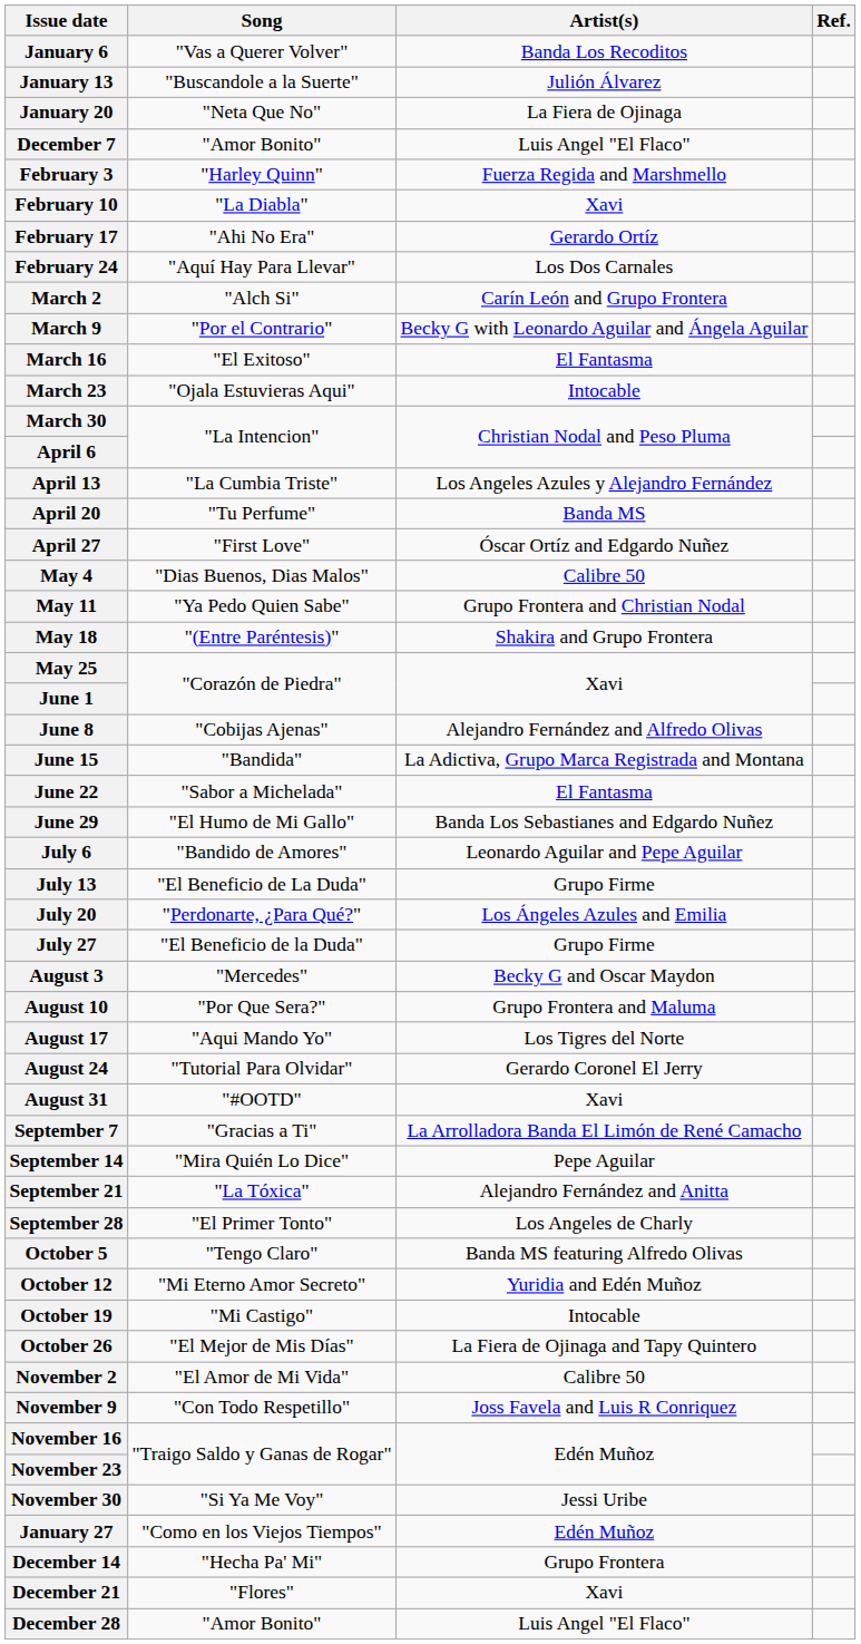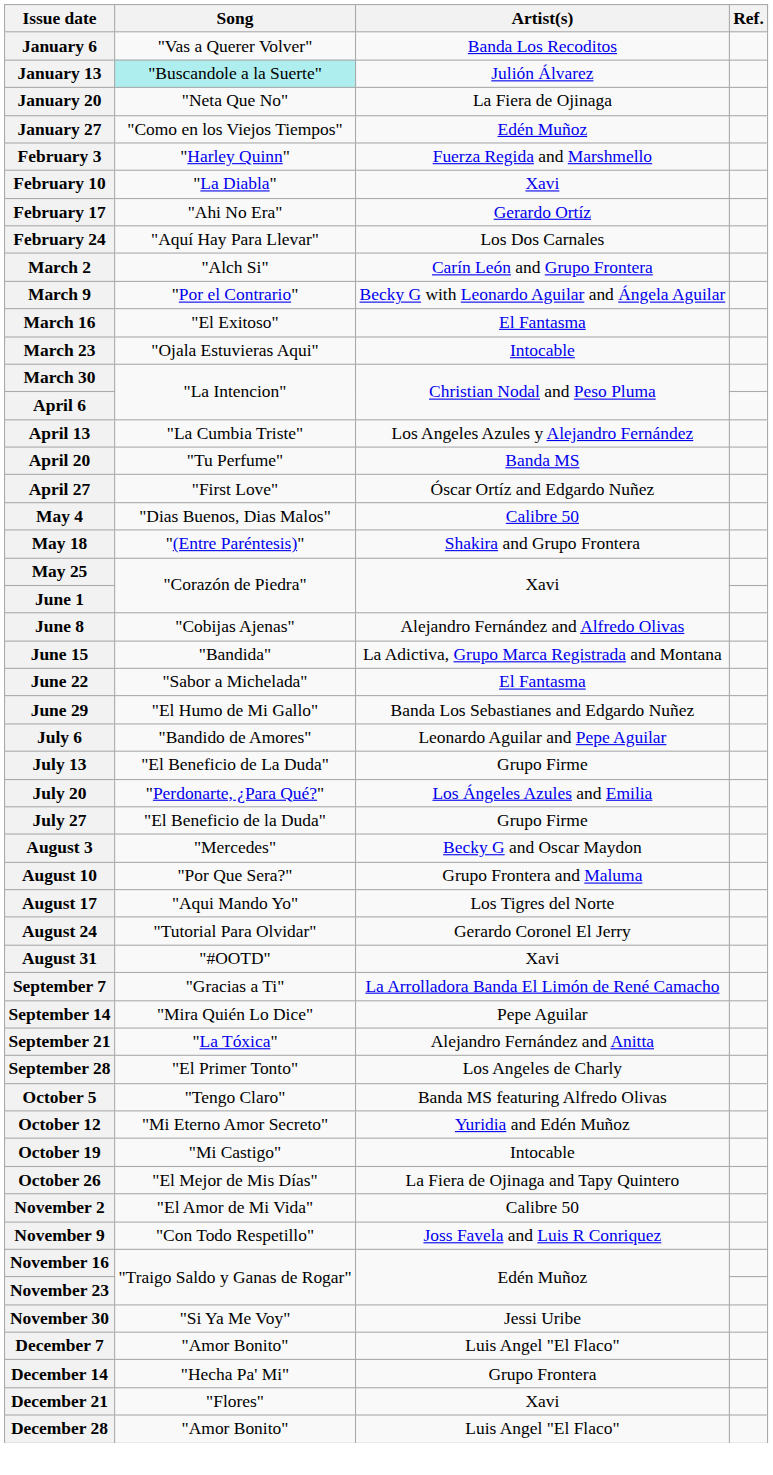 <table class="wikitable plainrowheaders" style="text-align: center;">
 <tr>
 <th>Issue date</th>
 <th>Song</th>
 <th>Artist(s)</th>
 <th>Ref.</th>
 </tr>
 <tr>
 <th scope="row">January 6</th>
 <td>"Vas a Querer Volver"</td>
 <td><a href='#'>Banda Los Recoditos</a></td>
 <td></td>
 </tr>
 <tr>
 <th scope="row">January 13</th>
-<td>"Buscandole a la Suerte"</td>
+<td style="background: paleturquoise;">"Buscandole a la Suerte"</td>
 <td><a href='#'>Julión Álvarez</a></td>
 <td></td>
 </tr>
 <tr>
 <th scope="row">January 20</th>
 <td>"Neta Que No"</td>
 <td>La Fiera de Ojinaga</td>
 <td></td>
 </tr>
 <tr>
-<th scope="row">December 7</th>
-<td>"Amor Bonito"</td>
-<td>Luis Angel "El Flaco"</td>
+<th scope="row">January 27</th>
+<td>"Como en los Viejos Tiempos"</td>
+<td><a href='#'>Edén Muñoz</a></td>
 <td></td>
 </tr>
 <tr>
 <th scope="row">February 3</th>
 <td>"<a href='#'>Harley Quinn</a>"</td>
 <td><a href='#'>Fuerza Regida</a> and <a href='#'>Marshmello</a></td>
 <td></td>
 </tr>
 <tr>
 <th scope="row">February 10</th>
 <td>"<a href='#'>La Diabla</a>"</td>
 <td><a href='#'>Xavi</a></td>
 <td></td>
 </tr>
 <tr>
 <th scope="row">February 17</th>
 <td>"Ahi No Era"</td>
 <td><a href='#'>Gerardo Ortíz</a></td>
 <td></td>
 </tr>
 <tr>
 <th scope="row">February 24</th>
 <td>"Aquí Hay Para Llevar"</td>
 <td>Los Dos Carnales</td>
 <td></td>
 </tr>
 <tr>
 <th scope="row">March 2</th>
 <td>"Alch Si"</td>
 <td><a href='#'>Carín León</a> and <a href='#'>Grupo Frontera</a></td>
 <td></td>
 </tr>
 <tr>
 <th scope="row">March 9</th>
 <td>"<a href='#'>Por el Contrario</a>"</td>
 <td><a href='#'>Becky G</a> with <a href='#'>Leonardo Aguilar</a> and <a href='#'>Ángela Aguilar</a></td>
 <td></td>
 </tr>
 <tr>
 <th scope="row">March 16</th>
 <td>"El Exitoso"</td>
 <td><a href='#'>El Fantasma</a></td>
 <td></td>
 </tr>
 <tr>
 <th scope="row">March 23</th>
 <td>"Ojala Estuvieras Aqui"</td>
 <td><a href='#'>Intocable</a></td>
 <td></td>
 </tr>
 <tr>
 <th scope="row">March 30</th>
 <td rowspan=2>"La Intencion"</td>
 <td rowspan=2><a href='#'>Christian Nodal</a> and <a href='#'>Peso Pluma</a></td>
 <td></td>
 </tr>
 <tr>
 <th scope="row">April 6</th>
 <td></td>
 </tr>
 <tr>
 <th scope="row">April 13</th>
 <td>"La Cumbia Triste"</td>
 <td>Los Angeles Azules y <a href='#'>Alejandro Fernández</a></td>
 <td></td>
 </tr>
 <tr>
 <th scope="row">April 20</th>
 <td>"Tu Perfume"</td>
 <td><a href='#'>Banda MS</a></td>
 <td></td>
 </tr>
 <tr>
 <th scope="row">April 27</th>
 <td>"First Love"</td>
 <td>Óscar Ortíz and Edgardo Nuñez</td>
 <td></td>
 </tr>
 <tr>
 <th scope="row">May 4</th>
 <td>"Dias Buenos, Dias Malos"</td>
 <td><a href='#'>Calibre 50</a></td>
-<td></td>
-</tr>
-<tr>
-<th scope="row">May 11</th>
-<td>"Ya Pedo Quien Sabe"</td>
-<td>Grupo Frontera and <a href='#'>Christian Nodal</a></td>
 <td></td>
 </tr>
 <tr>
 <th scope="row">May 18</th>
 <td>"<a href='#'>(Entre Paréntesis)</a>"</td>
 <td><a href='#'>Shakira</a> and Grupo Frontera</td>
 <td></td>
 </tr>
 <tr>
 <th scope="row">May 25</th>
 <td rowspan=2>"Corazón de Piedra"</td>
 <td rowspan=2>Xavi</td>
 <td></td>
 </tr>
 <tr>
 <th scope="row">June 1</th>
 <td></td>
 </tr>
 <tr>
 <th scope="row">June 8</th>
 <td>"Cobijas Ajenas"</td>
 <td>Alejandro Fernández and <a href='#'>Alfredo Olivas</a></td>
 <td></td>
 </tr>
 <tr>
 <th scope="row">June 15</th>
 <td>"Bandida"</td>
 <td>La Adictiva, <a href='#'>Grupo Marca Registrada</a> and Montana</td>
 <td></td>
 </tr>
 <tr>
 <th scope="row">June 22</th>
 <td>"Sabor a Michelada"</td>
 <td><a href='#'>El Fantasma</a></td>
 <td></td>
 </tr>
 <tr>
 <th scope="row">June 29</th>
 <td>"El Humo de Mi Gallo"</td>
 <td>Banda Los Sebastianes and Edgardo Nuñez</td>
 <td></td>
 </tr>
 <tr>
 <th scope="row">July 6</th>
 <td>"Bandido de Amores"</td>
 <td>Leonardo Aguilar and <a href='#'>Pepe Aguilar</a></td>
 <td></td>
 </tr>
 <tr>
 <th scope="row">July 13</th>
 <td>"El Beneficio de La Duda"</td>
 <td>Grupo Firme</td>
 <td></td>
 </tr>
 <tr>
 <th scope="row">July 20</th>
 <td>"<a href='#'>Perdonarte, ¿Para Qué?</a>"</td>
 <td><a href='#'>Los Ángeles Azules</a> and <a href='#'>Emilia</a></td>
 <td></td>
 </tr>
 <tr>
 <th scope="row">July 27</th>
 <td>"El Beneficio de la Duda"</td>
 <td>Grupo Firme</td>
 <td></td>
 </tr>
 <tr>
 <th scope="row">August 3</th>
 <td>"Mercedes"</td>
 <td><a href='#'>Becky G</a> and Oscar Maydon</td>
 <td></td>
 </tr>
 <tr>
 <th scope="row">August 10</th>
 <td>"Por Que Sera?"</td>
 <td>Grupo Frontera and <a href='#'>Maluma</a></td>
 <td></td>
 </tr>
 <tr>
 <th scope="row">August 17</th>
 <td>"Aqui Mando Yo"</td>
 <td>Los Tigres del Norte</td>
 <td></td>
 </tr>
 <tr>
 <th scope="row">August 24</th>
 <td>"Tutorial Para Olvidar"</td>
 <td>Gerardo Coronel El Jerry</td>
 <td></td>
 </tr>
 <tr>
 <th scope="row">August 31</th>
 <td>"#OOTD"</td>
 <td>Xavi</td>
 <td></td>
 </tr>
 <tr>
 <th scope="row">September 7</th>
 <td>"Gracias a Ti"</td>
 <td><a href='#'>La Arrolladora Banda El Limón de René Camacho</a></td>
 <td></td>
 </tr>
 <tr>
 <th scope="row">September 14</th>
 <td>"Mira Quién Lo Dice"</td>
 <td>Pepe Aguilar</td>
 <td></td>
 </tr>
 <tr>
 <th scope="row">September 21</th>
 <td>"<a href='#'>La Tóxica</a>"</td>
 <td>Alejandro Fernández and <a href='#'>Anitta</a></td>
 <td></td>
 </tr>
 <tr>
 <th scope="row">September 28</th>
 <td>"El Primer Tonto"</td>
 <td>Los Angeles de Charly</td>
 <td></td>
 </tr>
 <tr>
 <th scope="row">October 5</th>
 <td>"Tengo Claro"</td>
 <td>Banda MS featuring Alfredo Olivas</td>
 <td></td>
 </tr>
 <tr>
 <th scope="row">October 12</th>
 <td>"Mi Eterno Amor Secreto"</td>
 <td><a href='#'>Yuridia</a> and Edén Muñoz</td>
 <td></td>
 </tr>
 <tr>
 <th scope="row">October 19</th>
 <td>"Mi Castigo"</td>
 <td>Intocable</td>
 <td></td>
 </tr>
 <tr>
 <th scope="row">October 26</th>
 <td>"El Mejor de Mis Días"</td>
 <td>La Fiera de Ojinaga and Tapy Quintero</td>
 <td></td>
 </tr>
 <tr>
 <th scope="row">November 2</th>
 <td>"El Amor de Mi Vida"</td>
 <td>Calibre 50</td>
 <td></td>
 </tr>
 <tr>
 <th scope="row">November 9</th>
 <td>"Con Todo Respetillo"</td>
 <td><a href='#'>Joss Favela</a> and <a href='#'>Luis R Conriquez</a></td>
 <td></td>
 </tr>
 <tr>
 <th scope="row">November 16</th>
 <td rowspan=2>"Traigo Saldo y Ganas de Rogar"</td>
 <td rowspan=2>Edén Muñoz</td>
 <td></td>
 </tr>
 <tr>
 <th scope="row">November 23</th>
 <td></td>
 </tr>
 <tr>
 <th scope="row">November 30</th>
 <td>"Si Ya Me Voy"</td>
 <td>Jessi Uribe</td>
 <td></td>
 </tr>
 <tr>
-<th scope="row">January 27</th>
-<td>"Como en los Viejos Tiempos"</td>
-<td><a href='#'>Edén Muñoz</a></td>
+<th scope="row">December 7</th>
+<td>"Amor Bonito"</td>
+<td>Luis Angel "El Flaco"</td>
 <td></td>
 </tr>
 <tr>
 <th scope="row">December 14</th>
 <td>"Hecha Pa' Mi"</td>
 <td>Grupo Frontera</td>
 <td></td>
 </tr>
 <tr>
 <th scope="row">December 21</th>
 <td>"Flores"</td>
 <td>Xavi</td>
 <td></td>
 </tr>
 <tr>
 <th scope="row">December 28</th>
 <td>"Amor Bonito"</td>
 <td>Luis Angel "El Flaco"</td>
 <td></td>
 </tr>
 </table>
